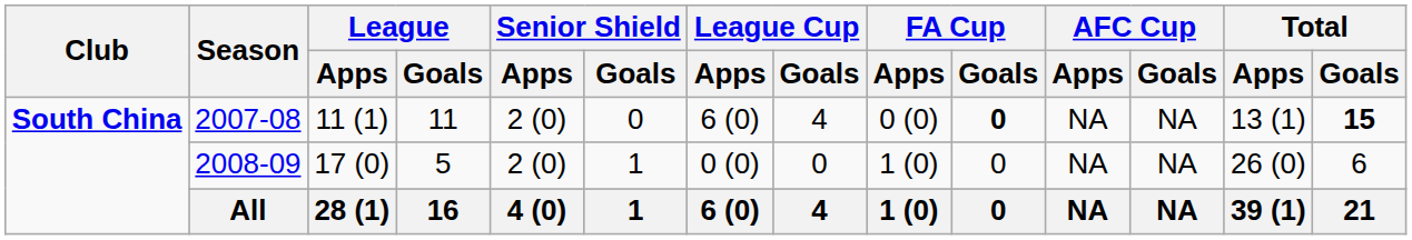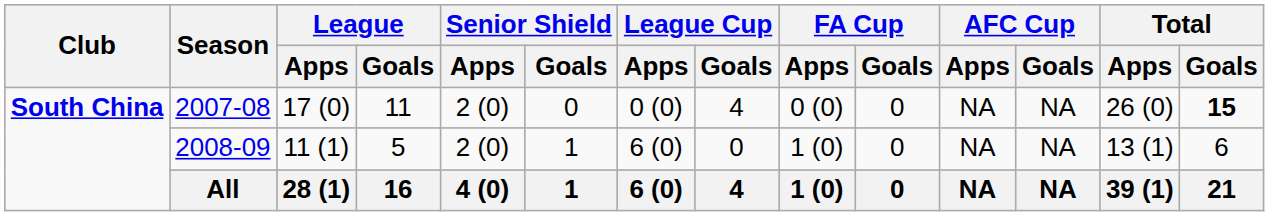 <table class="wikitable" style="text-align: center;">
 <tr>
 <th rowspan="2">Club</th>
 <th rowspan="2">Season</th>
 <th colspan="2"><a href='#'>League</a></th>
 <th colspan="2"><a href='#'>Senior Shield</a></th>
 <th colspan="2"><a href='#'>League Cup</a></th>
 <th colspan="2"><a href='#'>FA Cup</a></th>
 <th colspan="2"><a href='#'>AFC Cup</a></th>
 <th colspan="2">Total</th>
 </tr>
 <tr>
 <th>Apps</th>
 <th>Goals</th>
 <th>Apps</th>
 <th>Goals</th>
 <th>Apps</th>
 <th>Goals</th>
 <th>Apps</th>
 <th>Goals</th>
 <th>Apps</th>
 <th>Goals</th>
 <th>Apps</th>
 <th>Goals</th>
 </tr>
 <tr>
 <td rowspan="6" valign="top"><strong><a href='#'>South China</a></strong></td>
 <td><a href='#'>2007-08</a></td>
-<td>11 (1)</td>
+<td>17 (0)</td>
 <td>11</td>
 <td>2 (0)</td>
 <td>0</td>
-<td>6 (0)</td>
+<td>0 (0)</td>
 <td>4</td>
 <td>0 (0)</td>
-<td><strong>0</strong></td>
+<td>0</td>
 <td>NA</td>
 <td>NA</td>
-<td>13 (1)</td>
+<td>26 (0)</td>
 <td><strong>15</strong></td>
 </tr>
 <tr>
 <td><a href='#'>2008-09</a></td>
-<td>17 (0)</td>
+<td>11 (1)</td>
 <td>5</td>
 <td>2 (0)</td>
 <td>1</td>
-<td>0 (0)</td>
+<td>6 (0)</td>
 <td>0</td>
 <td>1 (0)</td>
 <td>0</td>
 <td>NA</td>
 <td>NA</td>
-<td>26 (0)</td>
+<td>13 (1)</td>
 <td>6</td>
 </tr>
 <tr>
 <th>All</th>
 <th>28 (1)</th>
 <th>16</th>
 <th>4 (0)</th>
 <th>1</th>
 <th>6 (0)</th>
 <th>4</th>
 <th>1 (0)</th>
 <th>0</th>
 <th>NA</th>
 <th>NA</th>
 <th>39 (1)</th>
 <th>21</th>
 </tr>
 </table>
